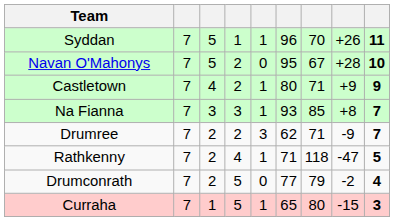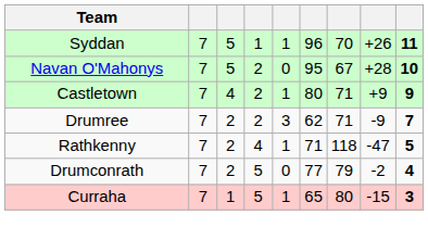 <table class="wikitable" style="text-align:center">
 <tr>
 <th width="175">Team</th>
 <th width="20"></th>
 <th width="20"></th>
 <th width="20"></th>
 <th width="20"></th>
 <th width="20"></th>
 <th width="20"></th>
 <th width="20"></th>
 <th width="20"></th>
 </tr>
 <tr style="background:#cfc;">
 <td>Syddan</td>
 <td>7</td>
 <td>5</td>
 <td>1</td>
 <td>1</td>
 <td>96</td>
 <td>70</td>
 <td>+26</td>
 <td><strong>11</strong></td>
 </tr>
 <tr style="background:#cfc;">
 <td><a href='#'>Navan O'Mahonys</a></td>
 <td>7</td>
 <td>5</td>
 <td>2</td>
 <td>0</td>
 <td>95</td>
 <td>67</td>
 <td>+28</td>
 <td><strong>10</strong></td>
 </tr>
 <tr style="background:#cfc;">
 <td>Castletown</td>
 <td>7</td>
 <td>4</td>
 <td>2</td>
 <td>1</td>
 <td>80</td>
 <td>71</td>
 <td>+9</td>
 <td><strong>9</strong></td>
-</tr>
-<tr style="background:#cfc;">
-<td>Na Fianna</td>
-<td>7</td>
-<td>3</td>
-<td>3</td>
-<td>1</td>
-<td>93</td>
-<td>85</td>
-<td>+8</td>
-<td><strong>7</strong></td>
 </tr>
 <tr>
 <td>Drumree</td>
 <td>7</td>
 <td>2</td>
 <td>2</td>
 <td>3</td>
 <td>62</td>
 <td>71</td>
 <td>-9</td>
 <td><strong>7</strong></td>
 </tr>
 <tr>
 <td>Rathkenny</td>
 <td>7</td>
 <td>2</td>
 <td>4</td>
 <td>1</td>
 <td>71</td>
 <td>118</td>
 <td>-47</td>
 <td><strong>5</strong></td>
 </tr>
 <tr>
 <td>Drumconrath</td>
 <td>7</td>
 <td>2</td>
 <td>5</td>
 <td>0</td>
 <td>77</td>
 <td>79</td>
 <td>-2</td>
 <td><strong>4</strong></td>
 </tr>
 <tr style="background:#fcc;">
 <td>Curraha</td>
 <td>7</td>
 <td>1</td>
 <td>5</td>
 <td>1</td>
 <td>65</td>
 <td>80</td>
 <td>-15</td>
 <td><strong>3</strong></td>
 </tr>
 </table>
